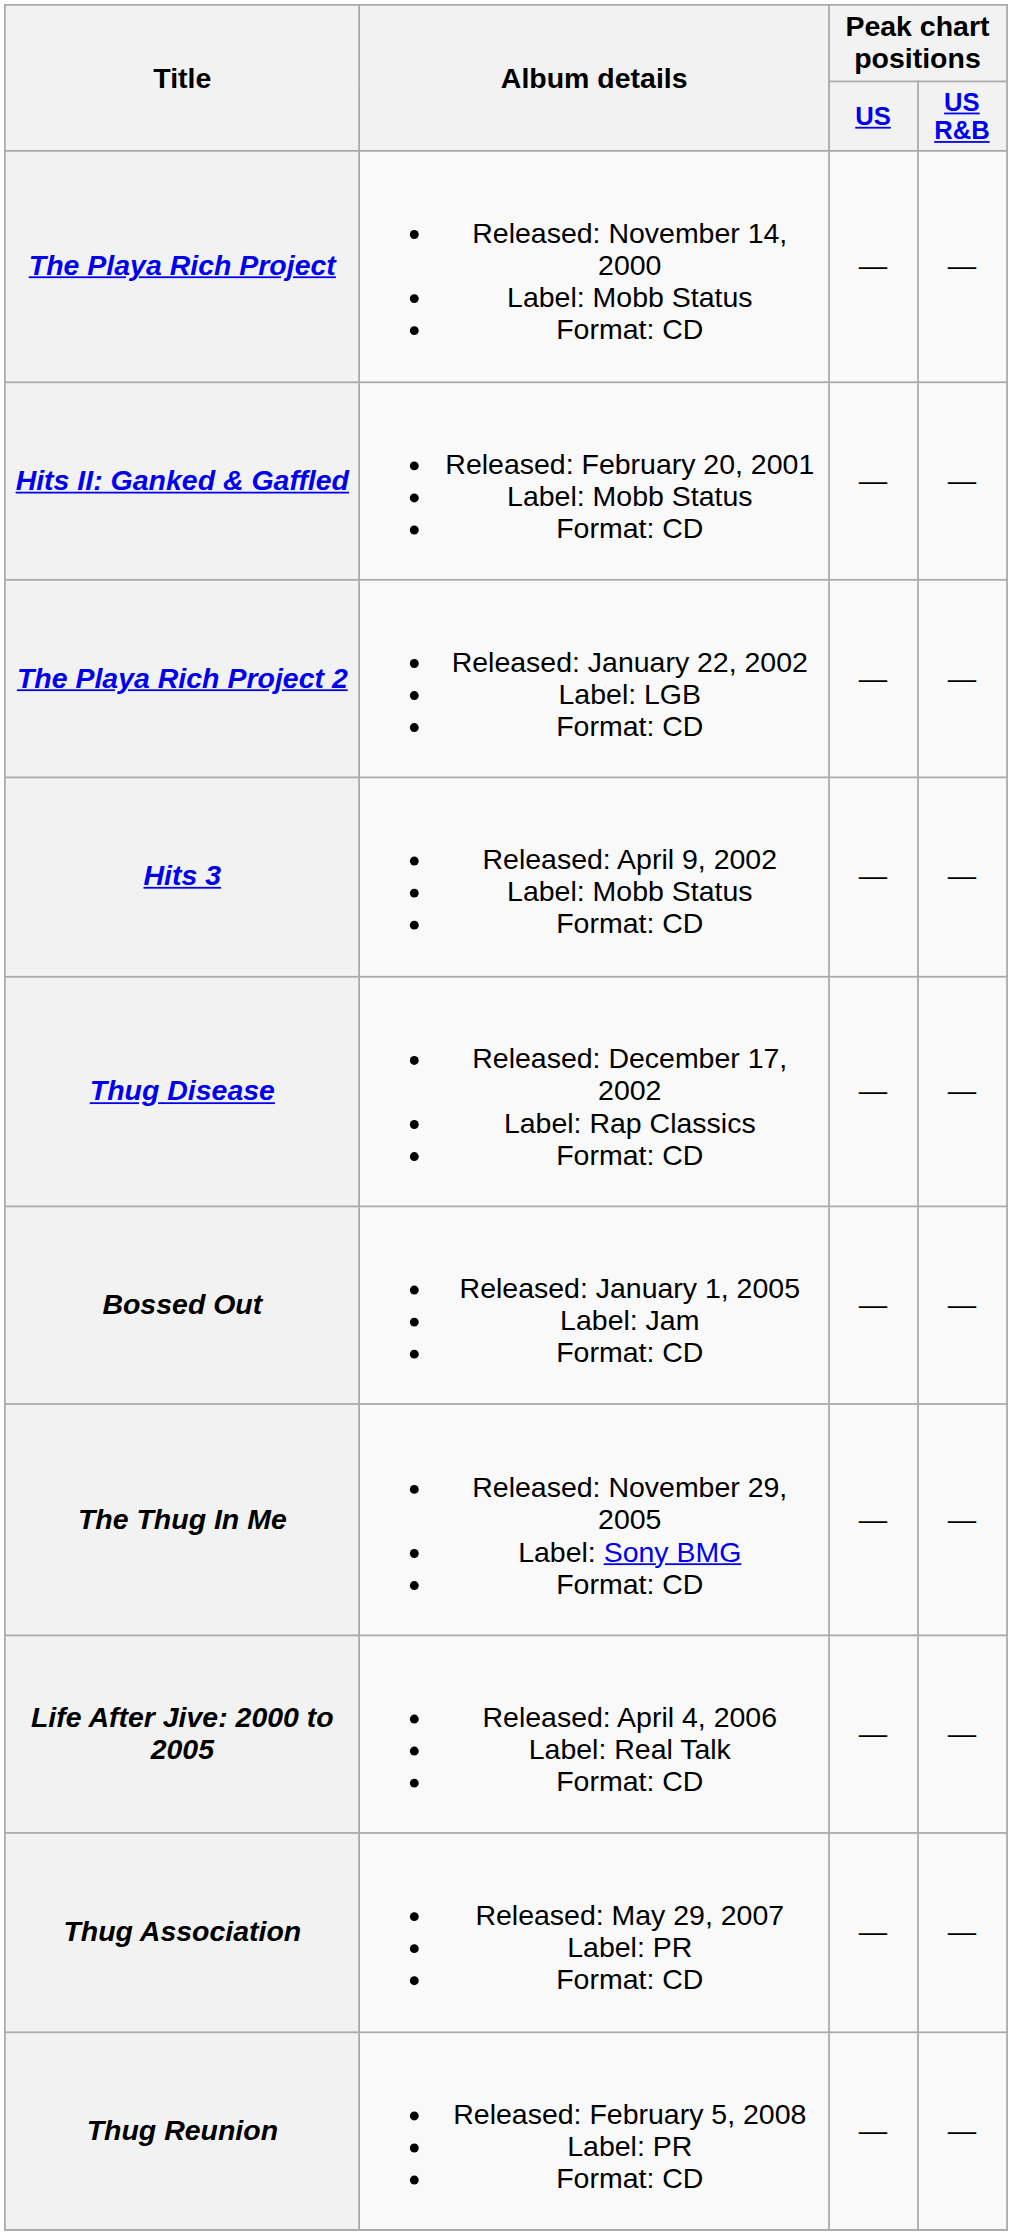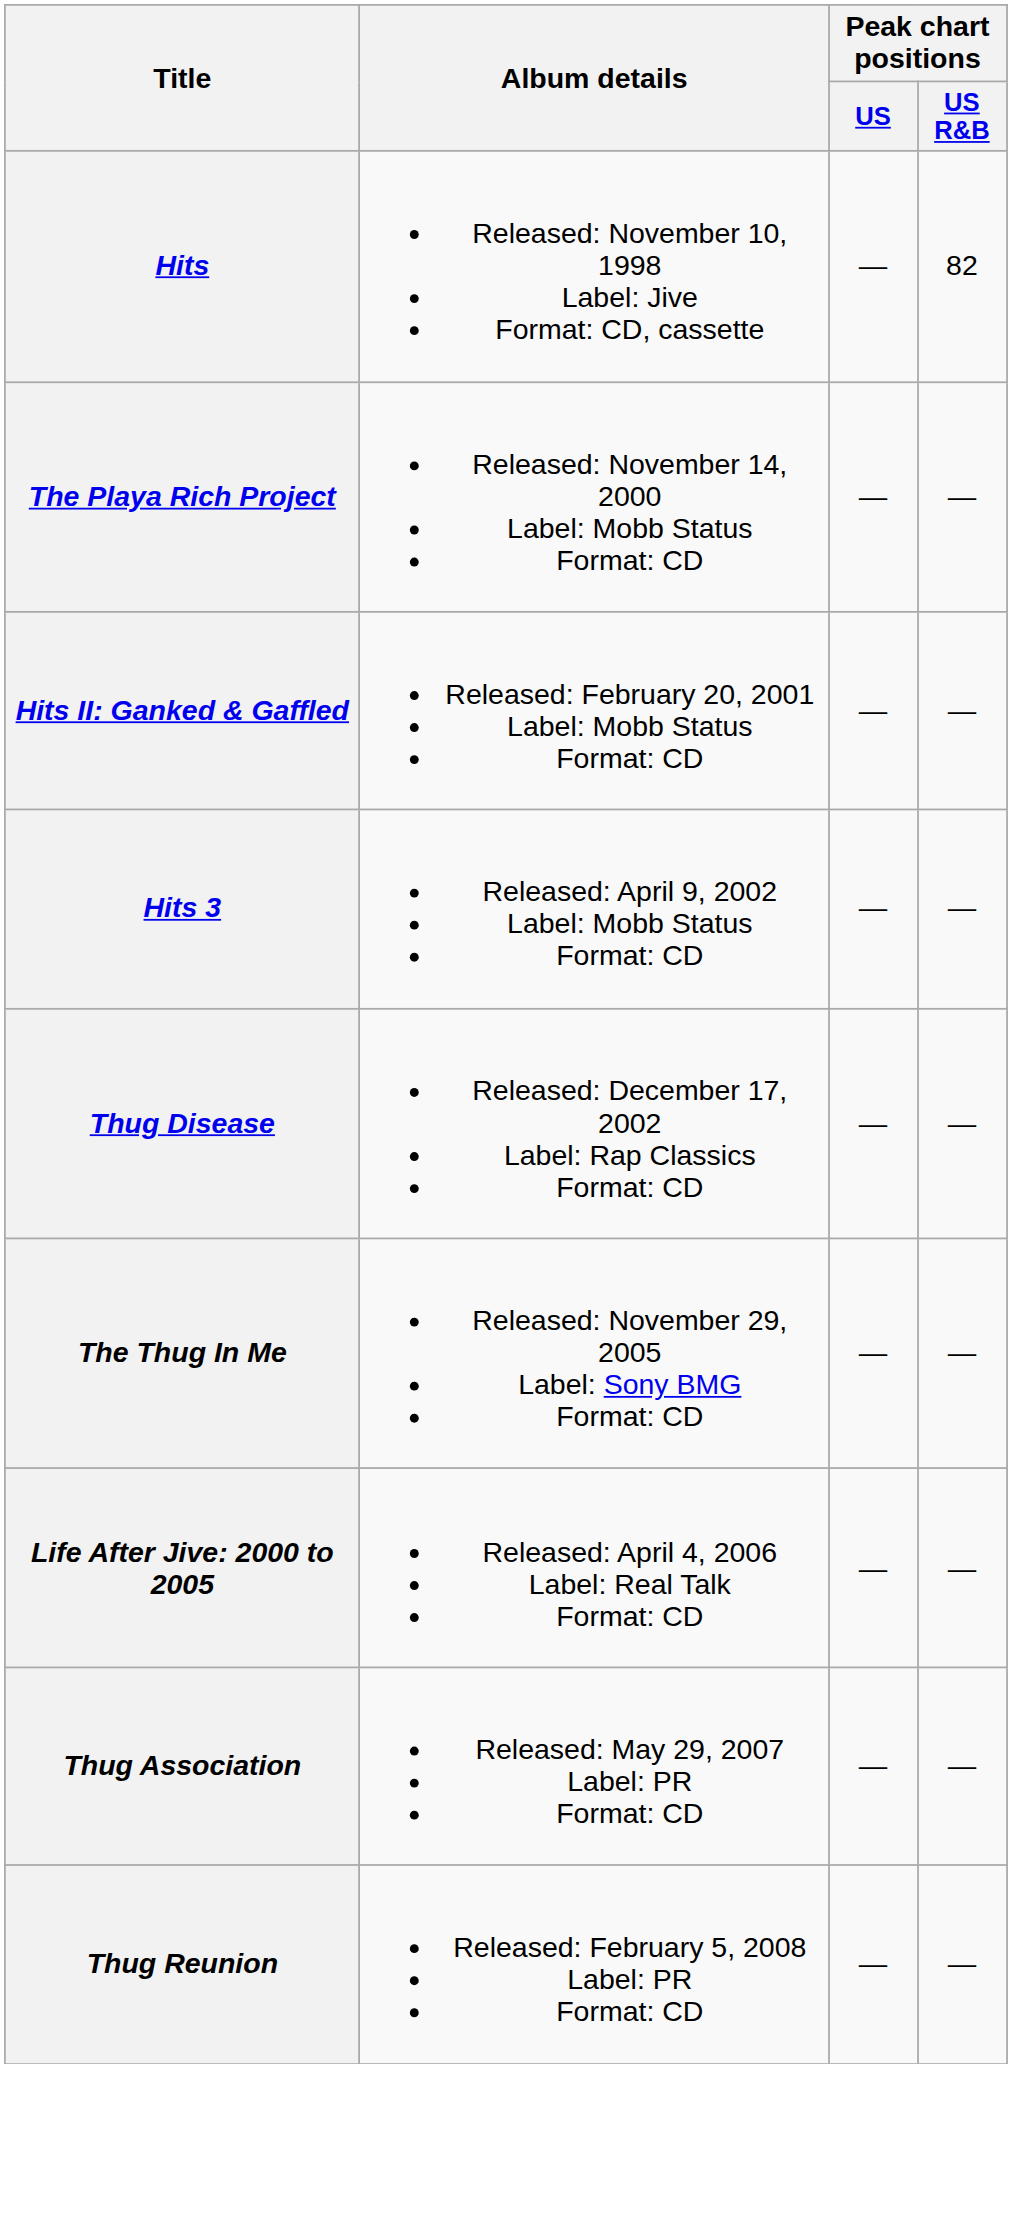 <table class="wikitable plainrowheaders" style="text-align:center;">
 <tr>
 <th scope="col" rowspan="2" style="width:12em;">Title</th>
 <th scope="col" rowspan="2" style="width:16em;">Album details</th>
 <th scope="col" colspan="2">Peak chart positions</th>
 </tr>
 <tr>
 <th scope="col" style="width:3em;font-size:90%;"><a href='#'>US</a></th>
 <th scope="col" style="width:3em;font-size:90%;"><a href='#'>US R&B</a></th>
+</tr>
+<tr>
+<th scope="row"><em><a href='#'>Hits</a></em></th>
+<td><br><ul><li>Released: November 10, 1998</li><li>Label: Jive</li><li>Format: CD, cassette</li></ul></td>
+<td>—</td>
+<td>82</td>
 </tr>
 <tr>
 <th scope="row"><em><a href='#'>The Playa Rich Project</a></em></th>
 <td><br><ul><li>Released: November 14, 2000</li><li>Label: Mobb Status</li><li>Format: CD</li></ul></td>
 <td>—</td>
 <td>—</td>
 </tr>
 <tr>
 <th scope="row"><em><a href='#'>Hits II: Ganked & Gaffled</a></em></th>
 <td><br><ul><li>Released: February 20, 2001</li><li>Label: Mobb Status</li><li>Format: CD</li></ul></td>
 <td>—</td>
 <td>—</td>
 </tr>
 <tr>
-<th scope="row"><em><a href='#'>The Playa Rich Project 2</a></em></th>
-<td><br><ul><li>Released: January 22, 2002</li><li>Label: LGB</li><li>Format: CD</li></ul></td>
-<td>—</td>
-<td>—</td>
-</tr>
-<tr>
 <th scope="row"><em><a href='#'>Hits 3</a></em></th>
 <td><br><ul><li>Released: April 9, 2002</li><li>Label: Mobb Status</li><li>Format: CD</li></ul></td>
 <td>—</td>
 <td>—</td>
 </tr>
 <tr>
 <th scope="row"><em><a href='#'>Thug Disease</a></em></th>
 <td><br><ul><li>Released: December 17, 2002</li><li>Label: Rap Classics</li><li>Format: CD</li></ul></td>
-<td>—</td>
-<td>—</td>
-</tr>
-<tr>
-<th scope="row"><em>Bossed Out</em></th>
-<td><br><ul><li>Released: January 1, 2005</li><li>Label: Jam</li><li>Format: CD</li></ul></td>
 <td>—</td>
 <td>—</td>
 </tr>
 <tr>
 <th scope="row"><em>The Thug In Me</em></th>
 <td><br><ul><li>Released: November 29, 2005</li><li>Label: <a href='#'>Sony BMG</a></li><li>Format: CD</li></ul></td>
 <td>—</td>
 <td>—</td>
 </tr>
 <tr>
 <th scope="row"><em>Life After Jive: 2000 to 2005</em></th>
 <td><br><ul><li>Released: April 4, 2006</li><li>Label: Real Talk</li><li>Format: CD</li></ul></td>
 <td>—</td>
 <td>—</td>
 </tr>
 <tr>
 <th scope="row"><em>Thug Association</em></th>
 <td><br><ul><li>Released: May 29, 2007</li><li>Label: PR</li><li>Format: CD</li></ul></td>
 <td>—</td>
 <td>—</td>
 </tr>
 <tr>
 <th scope="row"><em>Thug Reunion</em></th>
 <td><br><ul><li>Released: February 5, 2008</li><li>Label: PR</li><li>Format: CD</li></ul></td>
 <td>—</td>
 <td>—</td>
 </tr>
 <tr>
 </tr>
 </table>
